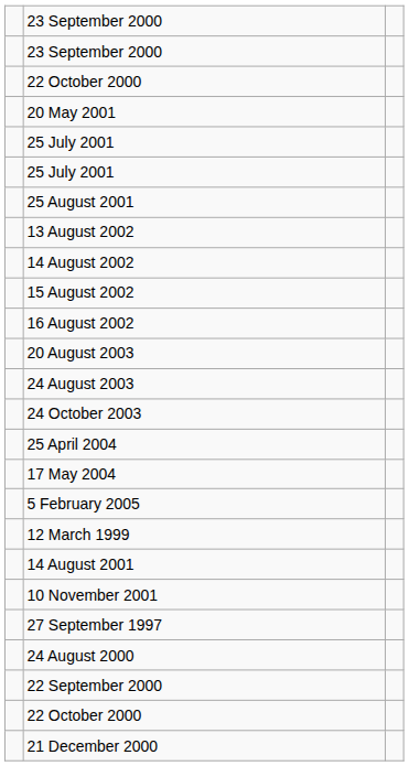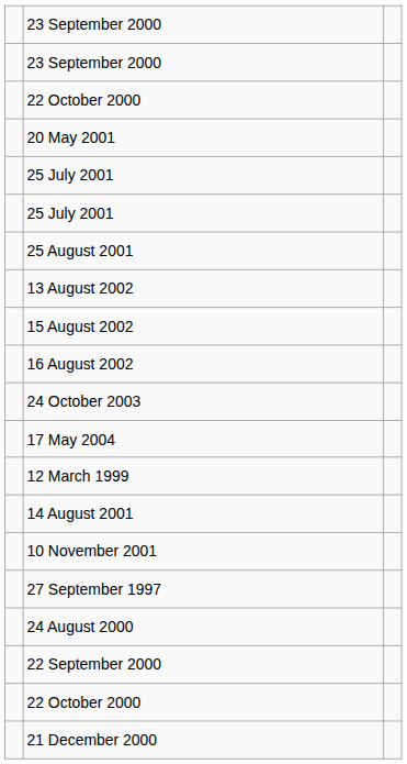 <table class="wikitable" style="font-size: 89%; float: left; width: 26em; margin-right: 1em; height: 700px">
 <tr>
 <td></td>
 <td>23 September 2000</td>
 <td><small></small></td>
 </tr>
 <tr>
 <td></td>
 <td>23 September 2000</td>
 <td><small></small></td>
 </tr>
 <tr>
 <td></td>
 <td>22 October 2000</td>
 <td><small></small></td>
 </tr>
 <tr>
 <td></td>
 <td>20 May 2001</td>
 <td><small></small></td>
 </tr>
 <tr>
 <td></td>
 <td>25 July 2001</td>
 <td><small></small></td>
 </tr>
 <tr>
 <td></td>
 <td>25 July 2001</td>
 <td><small></small></td>
 </tr>
 <tr>
 <td></td>
 <td>25 August 2001</td>
 <td><small></small></td>
 </tr>
 <tr>
 <td></td>
 <td>13 August 2002</td>
 <td><small></small></td>
 </tr>
 <tr>
 <td></td>
-<td>14 August 2002</td>
-<td><small></small></td>
-</tr>
-<tr>
-<td></td>
 <td>15 August 2002</td>
 <td><small></small></td>
 </tr>
 <tr>
 <td></td>
 <td>16 August 2002</td>
 <td><small></small></td>
 </tr>
 <tr>
 <td></td>
-<td>20 August 2003</td>
-<td><small></small></td>
-</tr>
-<tr>
-<td></td>
-<td>24 August 2003</td>
-<td><small></small></td>
-</tr>
-<tr>
-<td></td>
 <td>24 October 2003</td>
 <td><small></small></td>
 </tr>
 <tr>
 <td></td>
-<td>25 April 2004</td>
-<td><small></small></td>
-</tr>
-<tr>
-<td></td>
 <td>17 May 2004</td>
-<td><small></small></td>
-</tr>
-<tr>
-<td></td>
-<td>5 February 2005</td>
 <td><small></small></td>
 </tr>
 <tr>
 <td></td>
 <td>12 March 1999</td>
 <td><small></small></td>
 </tr>
 <tr>
 <td></td>
 <td>14 August 2001</td>
 <td><small></small></td>
 </tr>
 <tr>
 <td></td>
 <td>10 November 2001</td>
 <td><small></small></td>
 </tr>
 <tr>
 <td></td>
 <td>27 September 1997</td>
 <td><small></small></td>
 </tr>
 <tr>
 <td></td>
 <td>24 August 2000</td>
 <td><small></small></td>
 </tr>
 <tr>
 <td></td>
 <td>22 September 2000</td>
 <td><small></small></td>
 </tr>
 <tr>
 <td></td>
 <td>22 October 2000</td>
 <td><small></small></td>
 </tr>
 <tr>
 <td></td>
 <td>21 December 2000</td>
 <td><small></small></td>
 </tr>
 </table>
